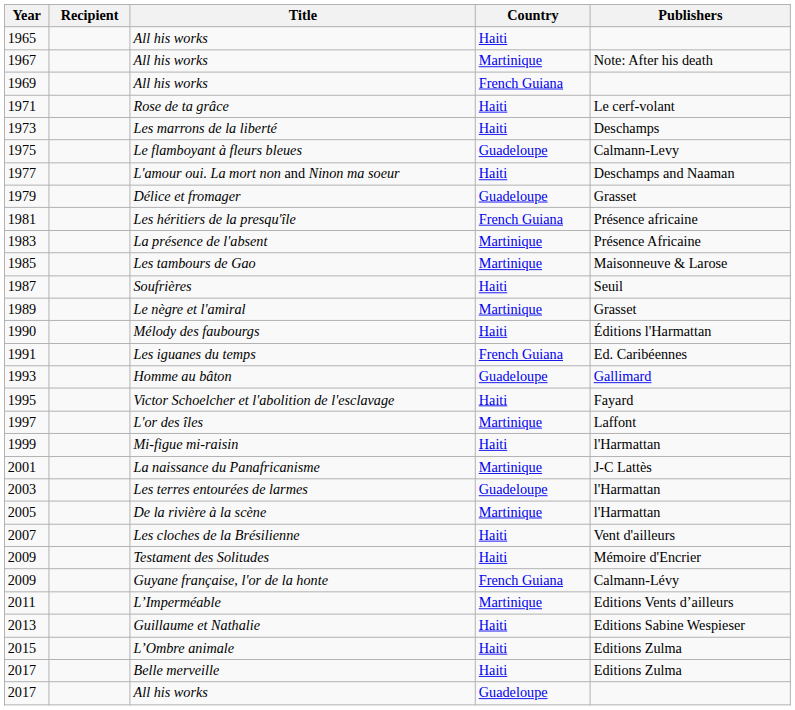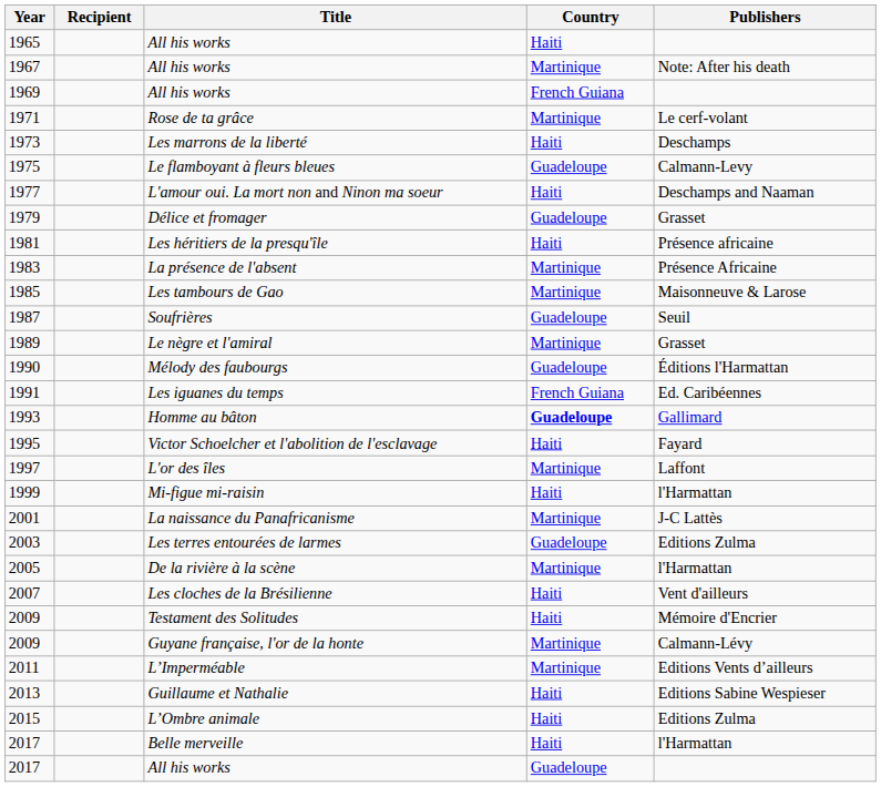 <table class="wikitable sortable" width=100%>
 <tr>
 <th>Year</th>
 <th>Recipient</th>
 <th>Title</th>
 <th>Country</th>
 <th>Publishers</th>
 </tr>
 <tr>
 <td>1965</td>
 <td></td>
 <td><em>All his works</em></td>
 <td><a href='#'>Haiti</a></td>
 <td></td>
 </tr>
 <tr>
 <td>1967</td>
 <td></td>
 <td><em>All his works</em></td>
 <td><a href='#'>Martinique</a></td>
 <td>Note: After his death</td>
 </tr>
 <tr>
 <td>1969</td>
 <td></td>
 <td><em>All his works</em></td>
 <td><a href='#'>French Guiana</a></td>
 <td></td>
 </tr>
 <tr>
 <td>1971</td>
 <td></td>
 <td><em>Rose de ta grâce</em></td>
-<td><a href='#'>Haiti</a></td>
+<td><a href='#'>Martinique</a></td>
 <td>Le cerf-volant</td>
 </tr>
 <tr>
 <td>1973</td>
 <td></td>
 <td><em>Les marrons de la liberté</em></td>
 <td><a href='#'>Haiti</a></td>
 <td>Deschamps</td>
 </tr>
 <tr>
 <td>1975</td>
 <td></td>
 <td><em>Le flamboyant à fleurs bleues</em></td>
 <td><a href='#'>Guadeloupe</a></td>
 <td>Calmann-Levy</td>
 </tr>
 <tr>
 <td>1977</td>
 <td></td>
 <td><em>L'amour oui. La mort non</em> and <em>Ninon ma soeur</em></td>
 <td><a href='#'>Haiti</a></td>
 <td>Deschamps and Naaman</td>
 </tr>
 <tr>
 <td>1979</td>
 <td></td>
 <td><em>Délice et fromager</em></td>
 <td><a href='#'>Guadeloupe</a></td>
 <td>Grasset</td>
 </tr>
 <tr>
 <td>1981</td>
 <td></td>
 <td><em>Les héritiers de la presqu'île</em></td>
-<td><a href='#'>French Guiana</a></td>
+<td><a href='#'>Haiti</a></td>
 <td>Présence africaine</td>
 </tr>
 <tr>
 <td>1983</td>
 <td></td>
 <td><em>La présence de l'absent</em></td>
 <td><a href='#'>Martinique</a></td>
 <td>Présence Africaine</td>
 </tr>
 <tr>
 <td>1985</td>
 <td></td>
 <td><em>Les tambours de Gao</em></td>
 <td><a href='#'>Martinique</a></td>
 <td>Maisonneuve & Larose</td>
 </tr>
 <tr>
 <td>1987</td>
 <td></td>
 <td><em>Soufrières</em></td>
-<td><a href='#'>Haiti</a></td>
+<td><a href='#'>Guadeloupe</a></td>
 <td>Seuil</td>
 </tr>
 <tr>
 <td>1989</td>
 <td></td>
 <td><em>Le nègre et l'amiral</em></td>
 <td><a href='#'>Martinique</a></td>
 <td>Grasset</td>
 </tr>
 <tr>
 <td>1990</td>
 <td></td>
 <td><em>Mélody des faubourgs</em></td>
-<td><a href='#'>Haiti</a></td>
+<td><a href='#'>Guadeloupe</a></td>
 <td>Éditions l'Harmattan</td>
 </tr>
 <tr>
 <td>1991</td>
 <td></td>
 <td><em>Les iguanes du temps</em></td>
 <td><a href='#'>French Guiana</a></td>
 <td>Ed. Caribéennes</td>
 </tr>
 <tr>
 <td>1993</td>
 <td></td>
 <td><em>Homme au bâton</em></td>
-<td><a href='#'>Guadeloupe</a></td>
+<td><strong><a href='#'>Guadeloupe</a></strong></td>
 <td><a href='#'>Gallimard</a></td>
 </tr>
 <tr>
 <td>1995</td>
 <td></td>
 <td><em>Victor Schoelcher et l'abolition de l'esclavage</em></td>
 <td><a href='#'>Haiti</a></td>
 <td>Fayard</td>
 </tr>
 <tr>
 <td>1997</td>
 <td></td>
 <td><em>L'or des îles</em></td>
 <td><a href='#'>Martinique</a></td>
 <td>Laffont</td>
 </tr>
 <tr>
 <td>1999</td>
 <td></td>
 <td><em>Mi-figue mi-raisin</em></td>
 <td><a href='#'>Haiti</a></td>
 <td>l'Harmattan</td>
 </tr>
 <tr>
 <td>2001</td>
 <td></td>
 <td><em>La naissance du Panafricanisme</em></td>
 <td><a href='#'>Martinique</a></td>
 <td>J-C Lattès</td>
 </tr>
 <tr>
 <td>2003</td>
 <td></td>
 <td><em>Les terres entourées de larmes</em></td>
 <td><a href='#'>Guadeloupe</a></td>
-<td>l'Harmattan</td>
+<td>Editions Zulma</td>
 </tr>
 <tr>
 <td>2005</td>
 <td></td>
 <td><em>De la rivière à la scène</em></td>
 <td><a href='#'>Martinique</a></td>
 <td>l'Harmattan</td>
 </tr>
 <tr>
 <td>2007</td>
 <td></td>
 <td><em>Les cloches de la Brésilienne</em></td>
 <td><a href='#'>Haiti</a></td>
 <td>Vent d'ailleurs</td>
 </tr>
 <tr>
 <td>2009</td>
 <td></td>
 <td><em>Testament des Solitudes</em></td>
 <td><a href='#'>Haiti</a></td>
 <td>Mémoire d'Encrier</td>
 </tr>
 <tr>
 <td>2009</td>
 <td></td>
 <td><em>Guyane française, l'or de la honte</em></td>
-<td><a href='#'>French Guiana</a></td>
+<td><a href='#'>Martinique</a></td>
 <td>Calmann-Lévy</td>
 </tr>
 <tr>
 <td>2011</td>
 <td></td>
 <td><em>L’Imperméable</em></td>
 <td><a href='#'>Martinique</a></td>
 <td>Editions Vents dʼailleurs</td>
 </tr>
 <tr>
 <td>2013</td>
 <td></td>
 <td><em>Guillaume et Nathalie</em></td>
 <td><a href='#'>Haiti</a></td>
 <td>Editions Sabine Wespieser</td>
 </tr>
 <tr>
 <td>2015</td>
 <td></td>
 <td><em>L’Ombre animale</em></td>
 <td><a href='#'>Haiti</a></td>
 <td>Editions Zulma</td>
 </tr>
 <tr>
 <td>2017</td>
 <td></td>
 <td><em>Belle merveille</em></td>
 <td><a href='#'>Haiti</a></td>
-<td>Editions Zulma</td>
+<td>l'Harmattan</td>
 </tr>
 <tr>
 <td>2017</td>
 <td></td>
 <td><em>All his works</em></td>
 <td><a href='#'>Guadeloupe</a></td>
 <td></td>
 </tr>
 </table>
